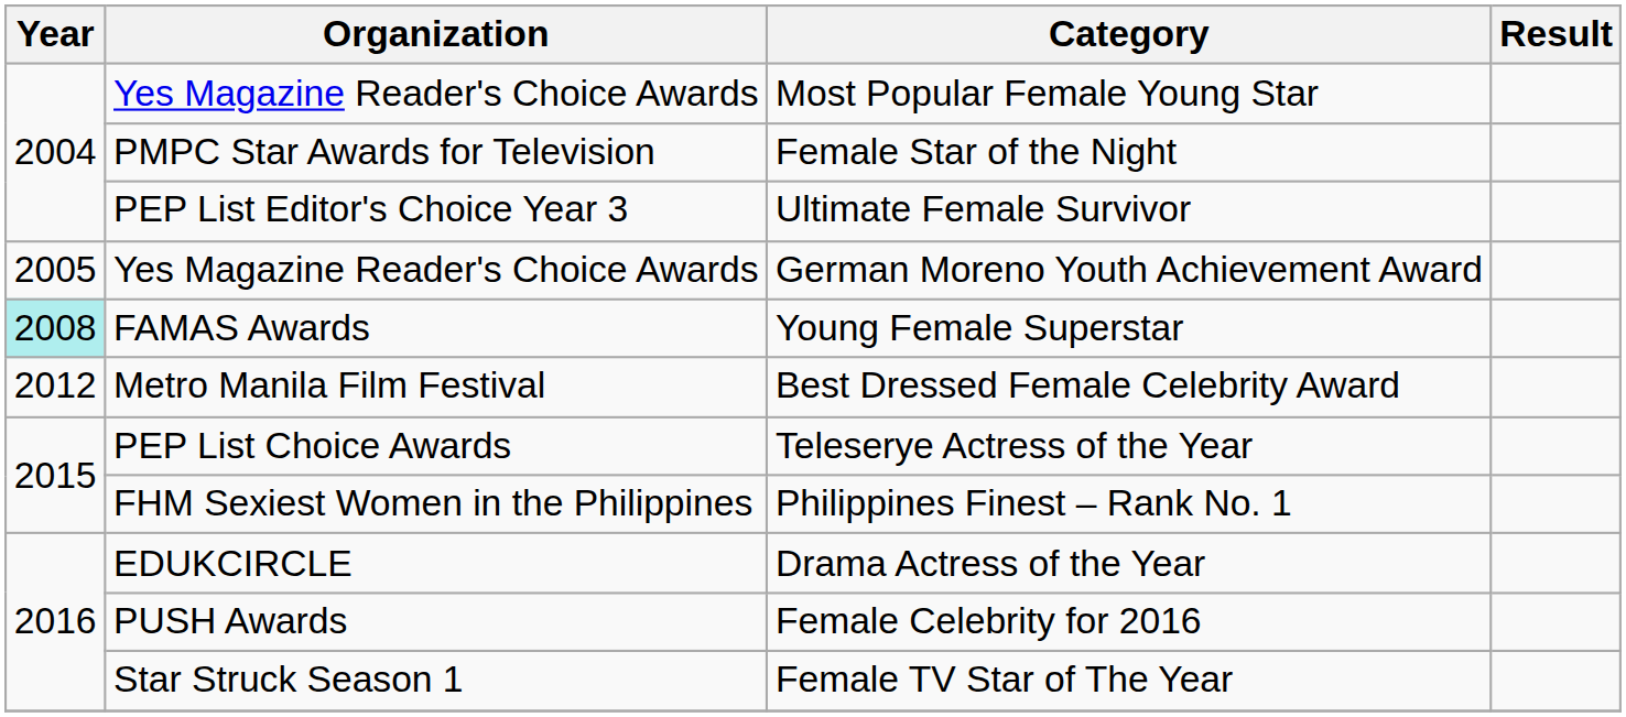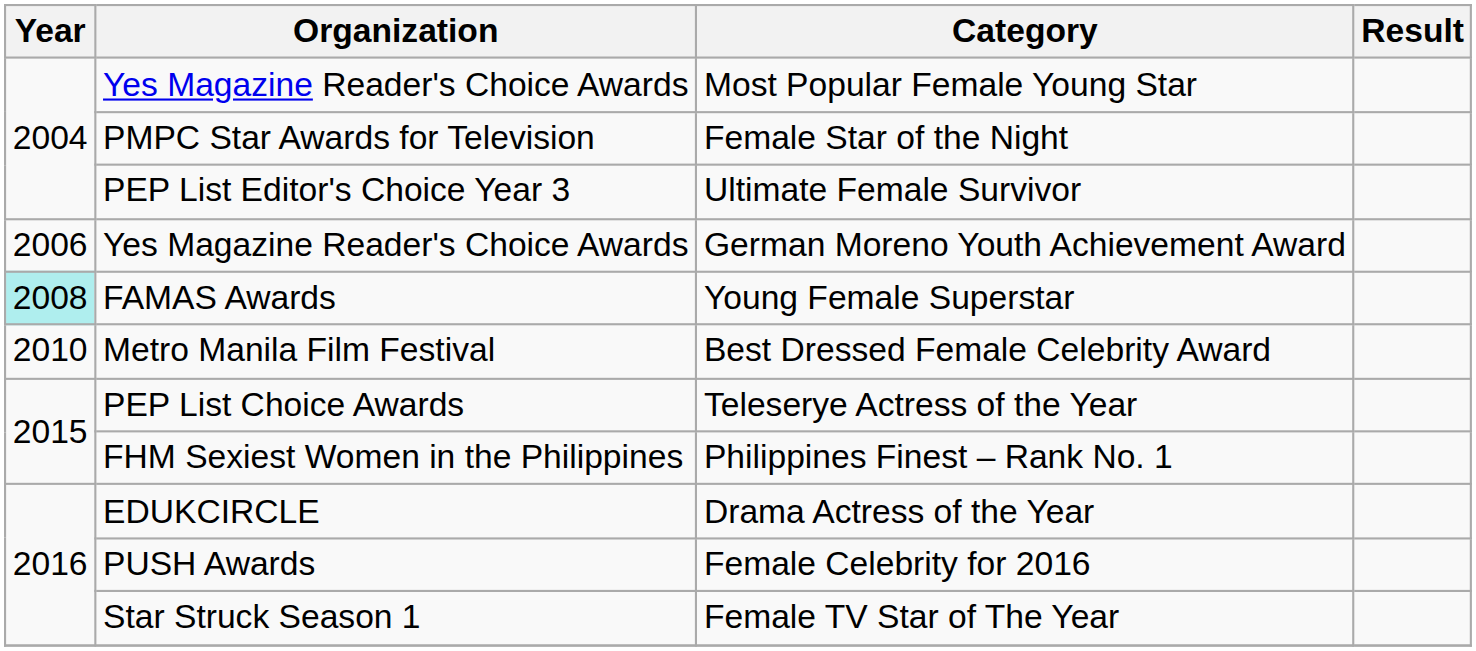 <table class="wikitable">
 <tr>
 <th>Year</th>
 <th>Organization</th>
 <th>Category</th>
 <th>Result</th>
 </tr>
 <tr>
 <td rowspan="3">2004</td>
 <td><a href='#'>Yes Magazine</a> Reader's Choice Awards</td>
 <td>Most Popular Female Young Star</td>
 <td></td>
 </tr>
 <tr>
 <td>PMPC Star Awards for Television</td>
 <td>Female Star of the Night</td>
 <td></td>
 </tr>
 <tr>
 <td>PEP List Editor's Choice Year 3</td>
 <td>Ultimate Female Survivor</td>
 <td></td>
 </tr>
 <tr>
-<td>2005</td>
+<td>2006</td>
 <td>Yes Magazine Reader's Choice Awards</td>
 <td>German Moreno Youth Achievement Award</td>
 <td></td>
 </tr>
 <tr>
 <td style="background: paleturquoise;">2008</td>
 <td>FAMAS Awards</td>
 <td>Young Female Superstar</td>
 <td></td>
 </tr>
 <tr>
-<td>2012</td>
+<td>2010</td>
 <td>Metro Manila Film Festival</td>
 <td>Best Dressed Female Celebrity Award</td>
 <td></td>
 </tr>
 <tr>
 <td rowspan="2">2015</td>
 <td>PEP List Choice Awards</td>
 <td>Teleserye Actress of the Year</td>
 <td></td>
 </tr>
 <tr>
 <td>FHM Sexiest Women in the Philippines</td>
 <td>Philippines Finest – Rank No. 1</td>
 <td></td>
 </tr>
 <tr>
 <td rowspan=3>2016</td>
 <td>EDUKCIRCLE</td>
 <td>Drama Actress of the Year</td>
 <td></td>
 </tr>
 <tr>
 <td>PUSH Awards</td>
 <td>Female Celebrity for 2016</td>
 <td></td>
 </tr>
 <tr>
 <td>Star Struck Season 1</td>
 <td>Female TV Star of The Year</td>
 <td></td>
 </tr>
 <tr>
 </tr>
 </table>
